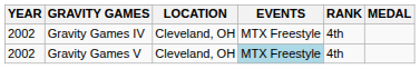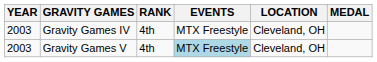 <table class="wikitable">
 <tr>
 <th>YEAR</th>
 <th>GRAVITY GAMES</th>
+<th>RANK</th>
+<th>EVENTS</th>
 <th>LOCATION</th>
-<th>EVENTS</th>
-<th>RANK</th>
 <th>MEDAL</th>
 </tr>
 <tr>
-<td>2002</td>
+<td>2003</td>
 <td>Gravity Games IV</td>
+<td>4th</td>
+<td>MTX Freestyle</td>
 <td>Cleveland, OH</td>
-<td>MTX Freestyle</td>
-<td>4th</td>
 <td></td>
 </tr>
 <tr>
-<td>2002</td>
+<td>2003</td>
 <td>Gravity Games V</td>
+<td>4th</td>
+<td style="background: lightblue;">MTX Freestyle</td>
 <td>Cleveland, OH</td>
-<td style="background: lightblue;">MTX Freestyle</td>
-<td>4th</td>
 <td></td>
 </tr>
 </table>
